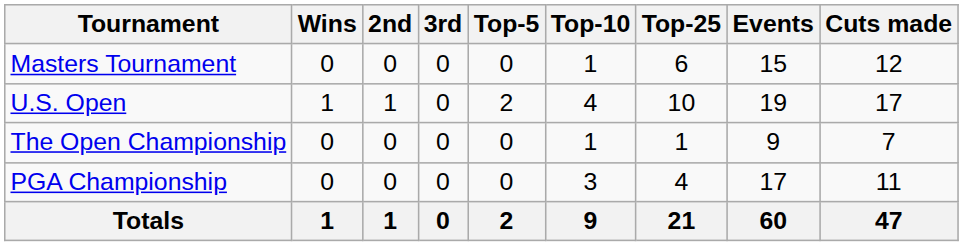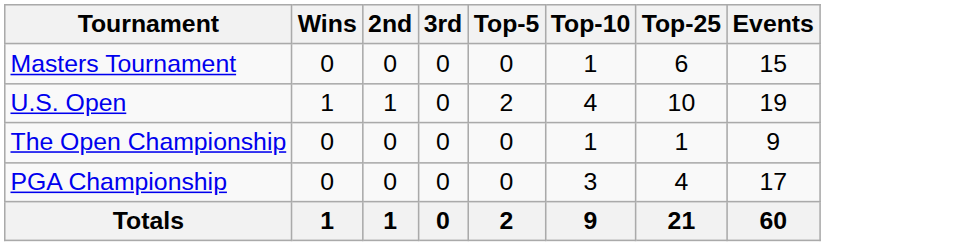 <table class=wikitable style=text-align:center>
 <tr>
 <th>Tournament</th>
 <th>Wins</th>
 <th>2nd</th>
 <th>3rd</th>
 <th>Top-5</th>
 <th>Top-10</th>
 <th>Top-25</th>
 <th>Events</th>
-<th>Cuts made</th>
 </tr>
 <tr>
 <td align=left><a href='#'>Masters Tournament</a></td>
 <td>0</td>
 <td>0</td>
 <td>0</td>
 <td>0</td>
 <td>1</td>
 <td>6</td>
 <td>15</td>
-<td>12</td>
 </tr>
 <tr>
 <td align=left><a href='#'>U.S. Open</a></td>
 <td>1</td>
 <td>1</td>
 <td>0</td>
 <td>2</td>
 <td>4</td>
 <td>10</td>
 <td>19</td>
-<td>17</td>
 </tr>
 <tr>
 <td align=left><a href='#'>The Open Championship</a></td>
 <td>0</td>
 <td>0</td>
 <td>0</td>
 <td>0</td>
 <td>1</td>
 <td>1</td>
 <td>9</td>
-<td>7</td>
 </tr>
 <tr>
 <td align=left><a href='#'>PGA Championship</a></td>
 <td>0</td>
 <td>0</td>
 <td>0</td>
 <td>0</td>
 <td>3</td>
 <td>4</td>
 <td>17</td>
-<td>11</td>
 </tr>
 <tr>
 <th>Totals</th>
 <th>1</th>
 <th>1</th>
 <th>0</th>
 <th>2</th>
 <th>9</th>
 <th>21</th>
 <th>60</th>
-<th>47</th>
 </tr>
 </table>
